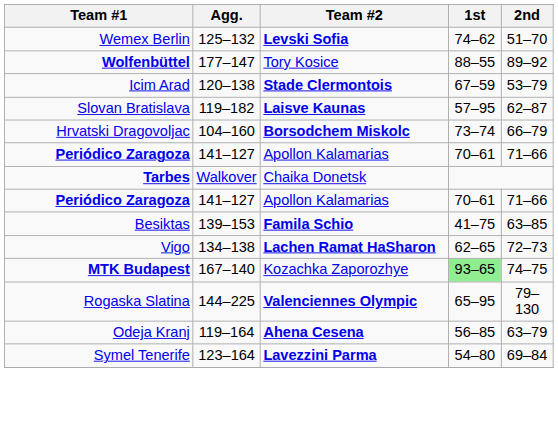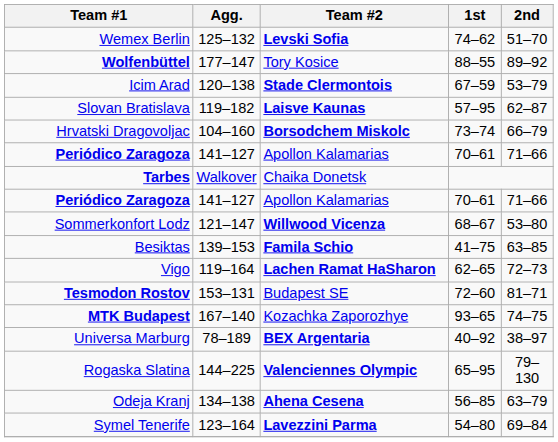 <table class=wikitable style="text-align:center">
 <tr>
 <th width=200>Team #1</th>
 <th width=50>Agg.</th>
 <th width=200>Team #2</th>
 <th width=50>1st</th>
 <th width=50>2nd</th>
 </tr>
 <tr>
 <td align=right><a href='#'>Wemex Berlin</a> </td>
 <td>125–132</td>
 <td align=left> <strong><a href='#'>Levski Sofia</a></strong></td>
 <td align=center>74–62</td>
 <td align=center>51–70</td>
 </tr>
 <tr>
 <td align=right><strong><a href='#'>Wolfenbüttel</a></strong> </td>
 <td>177–147</td>
 <td align=left> <a href='#'>Tory Kosice</a></td>
 <td align=center>88–55</td>
 <td align=center>89–92</td>
 </tr>
 <tr>
 <td align=right><a href='#'>Icim Arad</a> </td>
 <td>120–138</td>
 <td align=left> <strong><a href='#'>Stade Clermontois</a></strong></td>
 <td align=center>67–59</td>
 <td align=center>53–79</td>
 </tr>
 <tr>
 <td align=right><a href='#'>Slovan Bratislava</a> </td>
 <td>119–182</td>
 <td align=left> <strong><a href='#'>Laisve Kaunas</a></strong></td>
 <td align=center>57–95</td>
 <td align=center>62–87</td>
 </tr>
 <tr>
 <td align=right><a href='#'>Hrvatski Dragovoljac</a> </td>
 <td>104–160</td>
 <td align=left> <strong><a href='#'>Borsodchem Miskolc</a></strong></td>
 <td align=center>73–74</td>
 <td align=center>66–79</td>
 </tr>
 <tr>
 <td align=right><strong><a href='#'>Periódico Zaragoza</a></strong> </td>
 <td>141–127</td>
 <td align=left> <a href='#'>Apollon Kalamarias</a></td>
 <td align=center>70–61</td>
 <td align=center>71–66</td>
 </tr>
 <tr>
 <td align=right><strong><a href='#'>Tarbes</a></strong> </td>
 <td><a href='#'>Walkover</a></td>
 <td align=left> <a href='#'>Chaika Donetsk</a></td>
 </tr>
 <tr>
 <td align=right><strong><a href='#'>Periódico Zaragoza</a></strong> </td>
 <td>141–127</td>
 <td align=left> <a href='#'>Apollon Kalamarias</a></td>
 <td align=center>70–61</td>
 <td align=center>71–66</td>
 </tr>
 <tr>
+<td align=right><a href='#'>Sommerkonfort Lodz</a> </td>
+<td>121–147</td>
+<td align=left> <strong><a href='#'>Willwood Vicenza</a></strong></td>
+<td align=center>68–67</td>
+<td align=center>53–80</td>
+</tr>
+<tr>
 <td align=right><a href='#'>Besiktas</a> </td>
 <td>139–153</td>
 <td align=left> <strong><a href='#'>Famila Schio</a></strong></td>
 <td align=center>41–75</td>
 <td align=center>63–85</td>
 </tr>
 <tr>
 <td align=right><a href='#'>Vigo</a> </td>
-<td>134–138</td>
+<td>119–164</td>
 <td align=left> <strong><a href='#'>Lachen Ramat HaSharon</a></strong></td>
 <td align=center>62–65</td>
 <td align=center>72–73</td>
 </tr>
 <tr>
+<td align=right><strong><a href='#'>Tesmodon Rostov</a></strong> </td>
+<td>153–131</td>
+<td align=left> <a href='#'>Budapest SE</a></td>
+<td align=center>72–60</td>
+<td align=center>81–71</td>
+</tr>
+<tr>
 <td align=right><strong><a href='#'>MTK Budapest</a></strong> </td>
 <td>167–140</td>
 <td align=left> <a href='#'>Kozachka Zaporozhye</a></td>
-<td align=center style="background: lightgreen;">93–65</td>
+<td align=center>93–65</td>
 <td align=center>74–75</td>
+</tr>
+<tr>
+<td align=right><a href='#'>Universa Marburg</a> </td>
+<td>78–189</td>
+<td align=left> <strong><a href='#'>BEX Argentaria</a></strong></td>
+<td align=center>40–92</td>
+<td align=center>38–97</td>
 </tr>
 <tr>
 <td align=right><a href='#'>Rogaska Slatina</a> </td>
 <td>144–225</td>
 <td align=left> <strong><a href='#'>Valenciennes Olympic</a></strong></td>
 <td align=center>65–95</td>
 <td align=center>79–130</td>
 </tr>
 <tr>
 <td align=right><a href='#'>Odeja Kranj</a> </td>
-<td>119–164</td>
+<td>134–138</td>
 <td align=left> <strong><a href='#'>Ahena Cesena</a></strong></td>
 <td align=center>56–85</td>
 <td align=center>63–79</td>
 </tr>
 <tr>
 <td align=right><a href='#'>Symel Tenerife</a> </td>
 <td>123–164</td>
 <td align=left> <strong><a href='#'>Lavezzini Parma</a></strong></td>
 <td align=center>54–80</td>
 <td align=center>69–84</td>
 </tr>
 <tr>
 </tr>
 </table>
